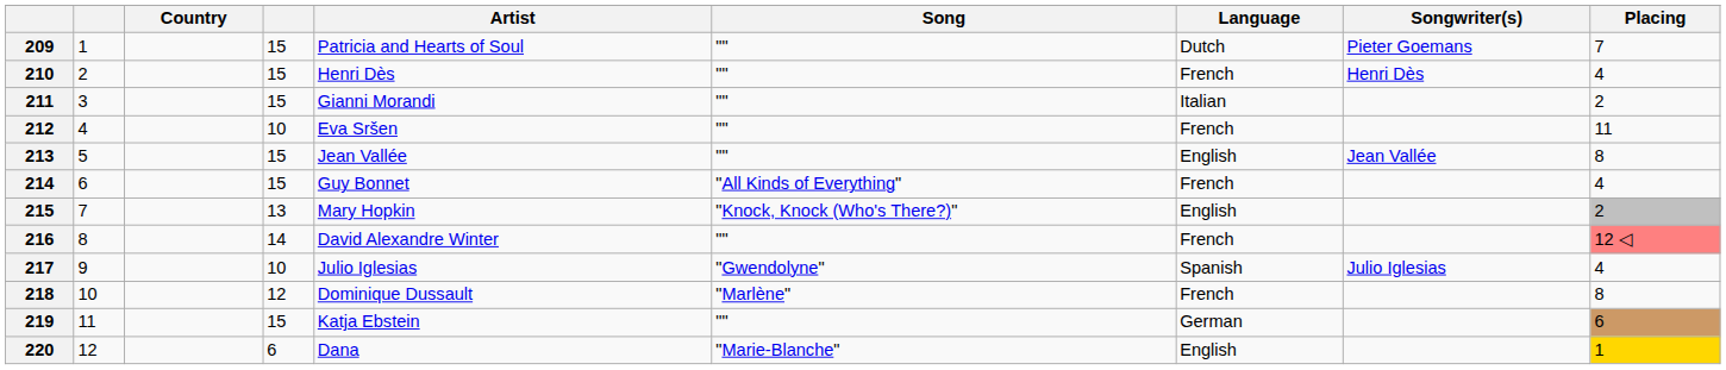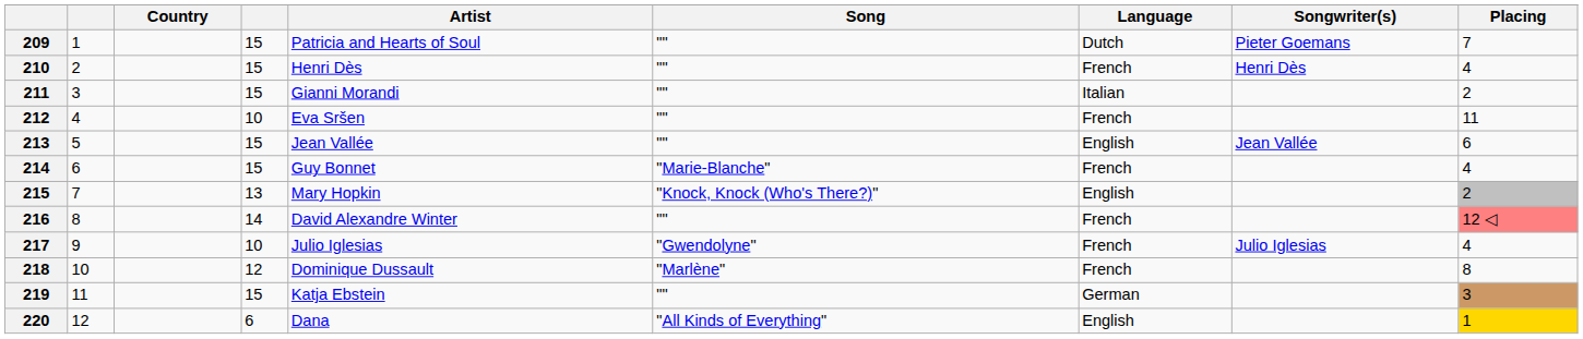 <table class="wikitable plainrowheaders" style="width:100%">
 <tr>
 </tr>
 <tr>
 <th scope="col"></th>
 <th scope="col"></th>
 <th scope="col">Country</th>
 <th scope="col"></th>
 <th scope="col">Artist</th>
 <th scope="col">Song</th>
 <th scope="col">Language</th>
 <th scope="col">Songwriter(s)</th>
 <th scope="col">Placing</th>
 </tr>
 <tr>
 <th scope="row">209</th>
 <td>1</td>
 <td></td>
 <td>15</td>
 <td><a href='#'>Patricia and Hearts of Soul</a></td>
 <td>""</td>
 <td>Dutch</td>
 <td><a href='#'>Pieter Goemans</a></td>
 <td>7</td>
 </tr>
 <tr>
 <th scope="row">210</th>
 <td>2</td>
 <td></td>
 <td>15</td>
 <td><a href='#'>Henri Dès</a></td>
 <td>""</td>
 <td>French</td>
 <td><a href='#'>Henri Dès</a></td>
 <td>4</td>
 </tr>
 <tr>
 <th scope="row">211</th>
 <td>3</td>
 <td></td>
 <td>15</td>
 <td><a href='#'>Gianni Morandi</a></td>
 <td>""</td>
 <td>Italian</td>
 <td></td>
 <td>2</td>
 </tr>
 <tr>
 <th scope="row">212</th>
 <td>4</td>
 <td></td>
 <td>10</td>
 <td><a href='#'>Eva Sršen</a></td>
 <td>""</td>
 <td>French</td>
 <td></td>
 <td>11</td>
 </tr>
 <tr>
 <th scope="row">213</th>
 <td>5</td>
 <td></td>
 <td>15</td>
 <td><a href='#'>Jean Vallée</a></td>
 <td>""</td>
 <td>English</td>
 <td><a href='#'>Jean Vallée</a></td>
-<td>8</td>
+<td>6</td>
 </tr>
 <tr>
 <th scope="row">214</th>
 <td>6</td>
 <td></td>
 <td>15</td>
 <td><a href='#'>Guy Bonnet</a></td>
-<td>"<a href='#'>All Kinds of Everything</a>"</td>
+<td>"<a href='#'>Marie-Blanche</a>"</td>
 <td>French</td>
 <td></td>
 <td>4</td>
 </tr>
 <tr>
 <th scope="row">215</th>
 <td>7</td>
 <td></td>
 <td>13</td>
 <td><a href='#'>Mary Hopkin</a></td>
 <td>"<a href='#'>Knock, Knock (Who's There?)</a>"</td>
 <td>English</td>
 <td></td>
 <td bgcolor="silver">2</td>
 </tr>
 <tr>
 <th scope="row">216</th>
 <td>8</td>
 <td></td>
 <td>14</td>
 <td><a href='#'>David Alexandre Winter</a></td>
 <td>""</td>
 <td>French</td>
 <td></td>
 <td bgcolor="#FE8080">12 ◁</td>
 </tr>
 <tr>
 <th scope="row">217</th>
 <td>9</td>
 <td></td>
 <td>10</td>
 <td><a href='#'>Julio Iglesias</a></td>
 <td>"<a href='#'>Gwendolyne</a>"</td>
-<td>Spanish</td>
+<td>French</td>
 <td><a href='#'>Julio Iglesias</a></td>
 <td>4</td>
 </tr>
 <tr>
 <th scope="row">218</th>
 <td>10</td>
 <td></td>
 <td>12</td>
 <td><a href='#'>Dominique Dussault</a></td>
 <td>"<a href='#'>Marlène</a>"</td>
 <td>French</td>
 <td></td>
 <td>8</td>
 </tr>
 <tr>
 <th scope="row">219</th>
 <td>11</td>
 <td></td>
 <td>15</td>
 <td><a href='#'>Katja Ebstein</a></td>
 <td>""</td>
 <td>German</td>
 <td></td>
-<td bgcolor="#C96">6</td>
+<td bgcolor="#C96">3</td>
 </tr>
 <tr>
 <th scope="row">220</th>
 <td>12</td>
 <td></td>
 <td>6</td>
 <td><a href='#'>Dana</a></td>
-<td>"<a href='#'>Marie-Blanche</a>"</td>
+<td>"<a href='#'>All Kinds of Everything</a>"</td>
 <td>English</td>
 <td></td>
 <td bgcolor="gold">1</td>
 </tr>
 </table>
